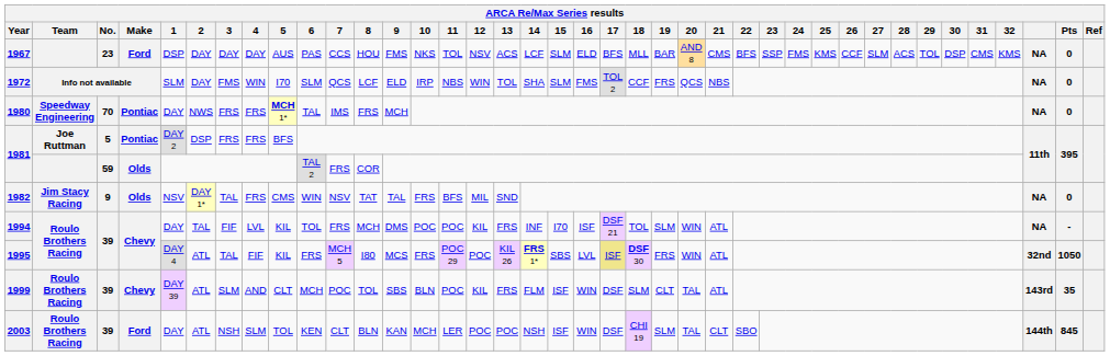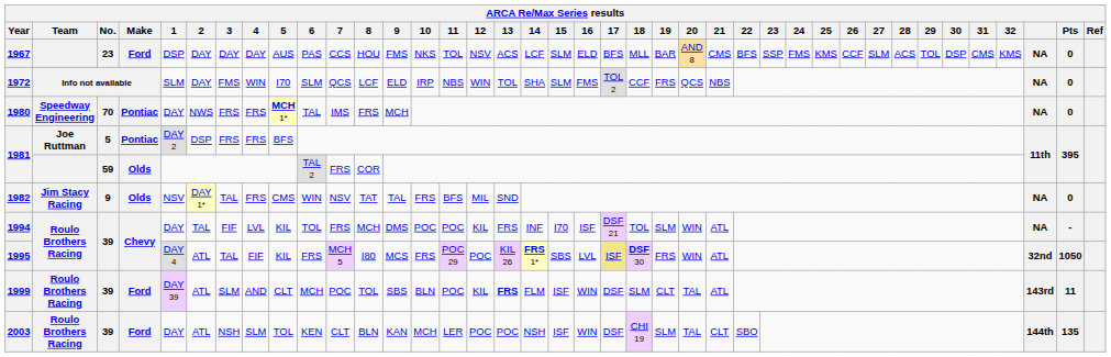 <table class="wikitable" style="text-align:center; font-size:75%">
 <tr>
 <th colspan=39><a href='#'>ARCA Re/Max Series</a> results</th>
 </tr>
 <tr>
 <th>Year</th>
 <th>Team</th>
 <th>No.</th>
 <th>Make</th>
 <th>1</th>
 <th>2</th>
 <th>3</th>
 <th>4</th>
 <th>5</th>
 <th>6</th>
 <th>7</th>
 <th>8</th>
 <th>9</th>
 <th>10</th>
 <th>11</th>
 <th>12</th>
 <th>13</th>
 <th>14</th>
 <th>15</th>
 <th>16</th>
 <th>17</th>
 <th>18</th>
 <th>19</th>
 <th>20</th>
 <th>21</th>
 <th>22</th>
 <th>23</th>
 <th>24</th>
 <th>25</th>
 <th>26</th>
 <th>27</th>
 <th>28</th>
 <th>29</th>
 <th>30</th>
 <th>31</th>
 <th>32</th>
 <th></th>
 <th>Pts</th>
 <th>Ref</th>
 </tr>
 <tr>
 <th><a href='#'>1967</a></th>
 <th></th>
 <th>23</th>
 <th><a href='#'>Ford</a></th>
 <td><a href='#'>DSP</a></td>
 <td><a href='#'>DAY</a></td>
 <td><a href='#'>DAY</a></td>
 <td><a href='#'>DAY</a></td>
 <td><a href='#'>AUS</a></td>
 <td><a href='#'>PAS</a></td>
 <td><a href='#'>CCS</a></td>
 <td><a href='#'>HOU</a></td>
 <td><a href='#'>FMS</a></td>
 <td><a href='#'>NKS</a></td>
 <td><a href='#'>TOL</a></td>
 <td><a href='#'>NSV</a></td>
 <td><a href='#'>ACS</a></td>
 <td><a href='#'>LCF</a></td>
 <td><a href='#'>SLM</a></td>
 <td><a href='#'>ELD</a></td>
 <td><a href='#'>BFS</a></td>
 <td><a href='#'>MLL</a></td>
 <td><a href='#'>BAR</a></td>
 <td style="background:#FFDF9F;"><a href='#'>AND</a><br><small>8</small></td>
 <td><a href='#'>CMS</a></td>
 <td><a href='#'>BFS</a></td>
 <td><a href='#'>SSP</a></td>
 <td><a href='#'>FMS</a></td>
 <td><a href='#'>KMS</a></td>
 <td><a href='#'>CCF</a></td>
 <td><a href='#'>SLM</a></td>
 <td><a href='#'>ACS</a></td>
 <td><a href='#'>TOL</a></td>
 <td><a href='#'>DSP</a></td>
 <td><a href='#'>CMS</a></td>
 <td><a href='#'>KMS</a></td>
 <th>NA</th>
 <th>0</th>
 <th></th>
 </tr>
 <tr>
 <th><a href='#'>1972</a></th>
 <th colspan=3><small>Info not available</small></th>
 <td><a href='#'>SLM</a></td>
 <td><a href='#'>DAY</a></td>
 <td><a href='#'>FMS</a></td>
 <td><a href='#'>WIN</a></td>
 <td><a href='#'>I70</a></td>
 <td><a href='#'>SLM</a></td>
 <td><a href='#'>QCS</a></td>
 <td><a href='#'>LCF</a></td>
 <td><a href='#'>ELD</a></td>
 <td><a href='#'>IRP</a></td>
 <td><a href='#'>NBS</a></td>
 <td><a href='#'>WIN</a></td>
 <td><a href='#'>TOL</a></td>
 <td><a href='#'>SHA</a></td>
 <td><a href='#'>SLM</a></td>
 <td><a href='#'>FMS</a></td>
 <td style="background:#DFDFDF;"><a href='#'>TOL</a><br><small>2</small></td>
 <td><a href='#'>CCF</a></td>
 <td><a href='#'>FRS</a></td>
 <td><a href='#'>QCS</a></td>
 <td><a href='#'>NBS</a></td>
 <td colspan=11></td>
 <th>NA</th>
 <th>0</th>
 <th></th>
 </tr>
 <tr>
 <th><a href='#'>1980</a></th>
 <th><a href='#'>Speedway Engineering</a></th>
 <th>70</th>
 <th><a href='#'>Pontiac</a></th>
 <td><a href='#'>DAY</a></td>
 <td><a href='#'>NWS</a></td>
 <td><a href='#'>FRS</a></td>
 <td><a href='#'>FRS</a></td>
 <td style="background:#FFFFBF;"><strong><a href='#'>MCH</a></strong><br><small>1*</small></td>
 <td><a href='#'>TAL</a></td>
 <td><a href='#'>IMS</a></td>
 <td><a href='#'>FRS</a></td>
 <td><a href='#'>MCH</a></td>
 <td colspan=23></td>
 <th>NA</th>
 <th>0</th>
 <th></th>
 </tr>
 <tr>
 <th rowspan=2><a href='#'>1981</a></th>
 <th>Joe Ruttman</th>
 <th>5</th>
 <th><a href='#'>Pontiac</a></th>
 <td style="background:#DFDFDF;"><a href='#'>DAY</a><br><small>2</small></td>
 <td><a href='#'>DSP</a></td>
 <td><a href='#'>FRS</a></td>
 <td><a href='#'>FRS</a></td>
 <td><a href='#'>BFS</a></td>
 <td colspan=27></td>
 <th rowspan=2>11th</th>
 <th rowspan=2>395</th>
 <th rowspan=2></th>
 </tr>
 <tr>
 <th></th>
 <th>59</th>
 <th><a href='#'>Olds</a></th>
 <td colspan=5></td>
 <td style="background:#DFDFDF;"><a href='#'>TAL</a><br><small>2</small></td>
 <td><a href='#'>FRS</a></td>
 <td><a href='#'>COR</a></td>
 <td colspan=24></td>
 </tr>
 <tr>
 <th><a href='#'>1982</a></th>
 <th><a href='#'>Jim Stacy Racing</a></th>
 <th>9</th>
 <th><a href='#'>Olds</a></th>
 <td><a href='#'>NSV</a></td>
 <td style="background:#FFFFBF;"><a href='#'>DAY</a><br><small>1*</small></td>
 <td><a href='#'>TAL</a></td>
 <td><a href='#'>FRS</a></td>
 <td><a href='#'>CMS</a></td>
 <td><a href='#'>WIN</a></td>
 <td><a href='#'>NSV</a></td>
 <td><a href='#'>TAT</a></td>
 <td><a href='#'>TAL</a></td>
 <td><a href='#'>FRS</a></td>
 <td><a href='#'>BFS</a></td>
 <td><a href='#'>MIL</a></td>
 <td><a href='#'>SND</a></td>
 <td colspan=19></td>
 <th>NA</th>
 <th>0</th>
 <th></th>
 </tr>
 <tr>
 <th><a href='#'>1994</a></th>
 <th rowspan=2><a href='#'>Roulo Brothers Racing</a></th>
 <th rowspan=2>39</th>
 <th rowspan=2><a href='#'>Chevy</a></th>
 <td><a href='#'>DAY</a></td>
 <td><a href='#'>TAL</a></td>
 <td><a href='#'>FIF</a></td>
 <td><a href='#'>LVL</a></td>
 <td><a href='#'>KIL</a></td>
 <td><a href='#'>TOL</a></td>
 <td><a href='#'>FRS</a></td>
 <td><a href='#'>MCH</a></td>
 <td><a href='#'>DMS</a></td>
 <td><a href='#'>POC</a></td>
 <td><a href='#'>POC</a></td>
 <td><a href='#'>KIL</a></td>
 <td><a href='#'>FRS</a></td>
 <td><a href='#'>INF</a></td>
 <td><a href='#'>I70</a></td>
 <td><a href='#'>ISF</a></td>
 <td style="background:#EFCFFF;"><a href='#'>DSF</a><br><small>21</small></td>
 <td><a href='#'>TOL</a></td>
 <td><a href='#'>SLM</a></td>
 <td><a href='#'>WIN</a></td>
 <td><a href='#'>ATL</a></td>
 <td colspan=11></td>
 <th>NA</th>
 <th>-</th>
 <th></th>
 </tr>
 <tr>
 <th><a href='#'>1995</a></th>
 <td style="background:#DFDFDF;"><a href='#'>DAY</a><br><small>4</small></td>
 <td><a href='#'>ATL</a></td>
 <td><a href='#'>TAL</a></td>
 <td><a href='#'>FIF</a></td>
 <td><a href='#'>KIL</a></td>
 <td><a href='#'>FRS</a></td>
 <td style="background:#EFCFFF;"><a href='#'>MCH</a><br><small>5</small></td>
 <td><a href='#'>I80</a></td>
 <td><a href='#'>MCS</a></td>
 <td><a href='#'>FRS</a></td>
 <td style="background:#EFCFFF;"><a href='#'>POC</a><br><small>29</small></td>
 <td><a href='#'>POC</a></td>
 <td style="background:#EFCFFF;"><a href='#'>KIL</a><br><small>26</small></td>
 <td style="background:#FFFFBF;"><strong><a href='#'>FRS</a></strong><br><small>1*</small></td>
 <td><a href='#'>SBS</a></td>
 <td><a href='#'>LVL</a></td>
 <td style="background: khaki;"><a href='#'>ISF</a></td>
 <td style="background:#EFCFFF;"><strong><a href='#'>DSF</a></strong><br><small>30</small></td>
 <td><a href='#'>FRS</a></td>
 <td><a href='#'>WIN</a></td>
 <td><a href='#'>ATL</a></td>
 <td colspan=11></td>
 <th>32nd</th>
 <th>1050</th>
 <th></th>
 </tr>
 <tr>
 <th><a href='#'>1999</a></th>
 <th><a href='#'>Roulo Brothers Racing</a></th>
 <th>39</th>
-<th><a href='#'>Chevy</a></th>
+<th><a href='#'>Ford</a></th>
 <td style="background:#EFCFFF;"><a href='#'>DAY</a><br><small>39</small></td>
 <td><a href='#'>ATL</a></td>
 <td><a href='#'>SLM</a></td>
 <td><a href='#'>AND</a></td>
 <td><a href='#'>CLT</a></td>
 <td><a href='#'>MCH</a></td>
 <td><a href='#'>POC</a></td>
 <td><a href='#'>TOL</a></td>
 <td><a href='#'>SBS</a></td>
 <td><a href='#'>BLN</a></td>
 <td><a href='#'>POC</a></td>
 <td><a href='#'>KIL</a></td>
-<td><a href='#'>FRS</a></td>
+<td><strong><a href='#'>FRS</a></strong></td>
 <td><a href='#'>FLM</a></td>
 <td><a href='#'>ISF</a></td>
 <td><a href='#'>WIN</a></td>
 <td><a href='#'>DSF</a></td>
 <td><a href='#'>SLM</a></td>
 <td><a href='#'>CLT</a></td>
 <td><a href='#'>TAL</a></td>
 <td><a href='#'>ATL</a></td>
 <td colspan=11></td>
 <th>143rd</th>
-<th>35</th>
+<th>11</th>
 <th></th>
 </tr>
 <tr>
 <th><a href='#'>2003</a></th>
 <th><a href='#'>Roulo Brothers Racing</a></th>
 <th>39</th>
 <th><a href='#'>Ford</a></th>
 <td><a href='#'>DAY</a></td>
 <td><a href='#'>ATL</a></td>
 <td><a href='#'>NSH</a></td>
 <td><a href='#'>SLM</a></td>
 <td><a href='#'>TOL</a></td>
 <td><a href='#'>KEN</a></td>
 <td><a href='#'>CLT</a></td>
 <td><a href='#'>BLN</a></td>
 <td><a href='#'>KAN</a></td>
 <td><a href='#'>MCH</a></td>
 <td><a href='#'>LER</a></td>
 <td><a href='#'>POC</a></td>
 <td><a href='#'>POC</a></td>
 <td><a href='#'>NSH</a></td>
 <td><a href='#'>ISF</a></td>
 <td><a href='#'>WIN</a></td>
 <td><a href='#'>DSF</a></td>
 <td style="background:#EFCFFF;"><a href='#'>CHI</a><br><small>19</small></td>
 <td><a href='#'>SLM</a></td>
 <td><a href='#'>TAL</a></td>
 <td><a href='#'>CLT</a></td>
 <td><a href='#'>SBO</a></td>
 <td colspan=10></td>
 <th>144th</th>
-<th>845</th>
+<th>135</th>
 <th></th>
 </tr>
 </table>
